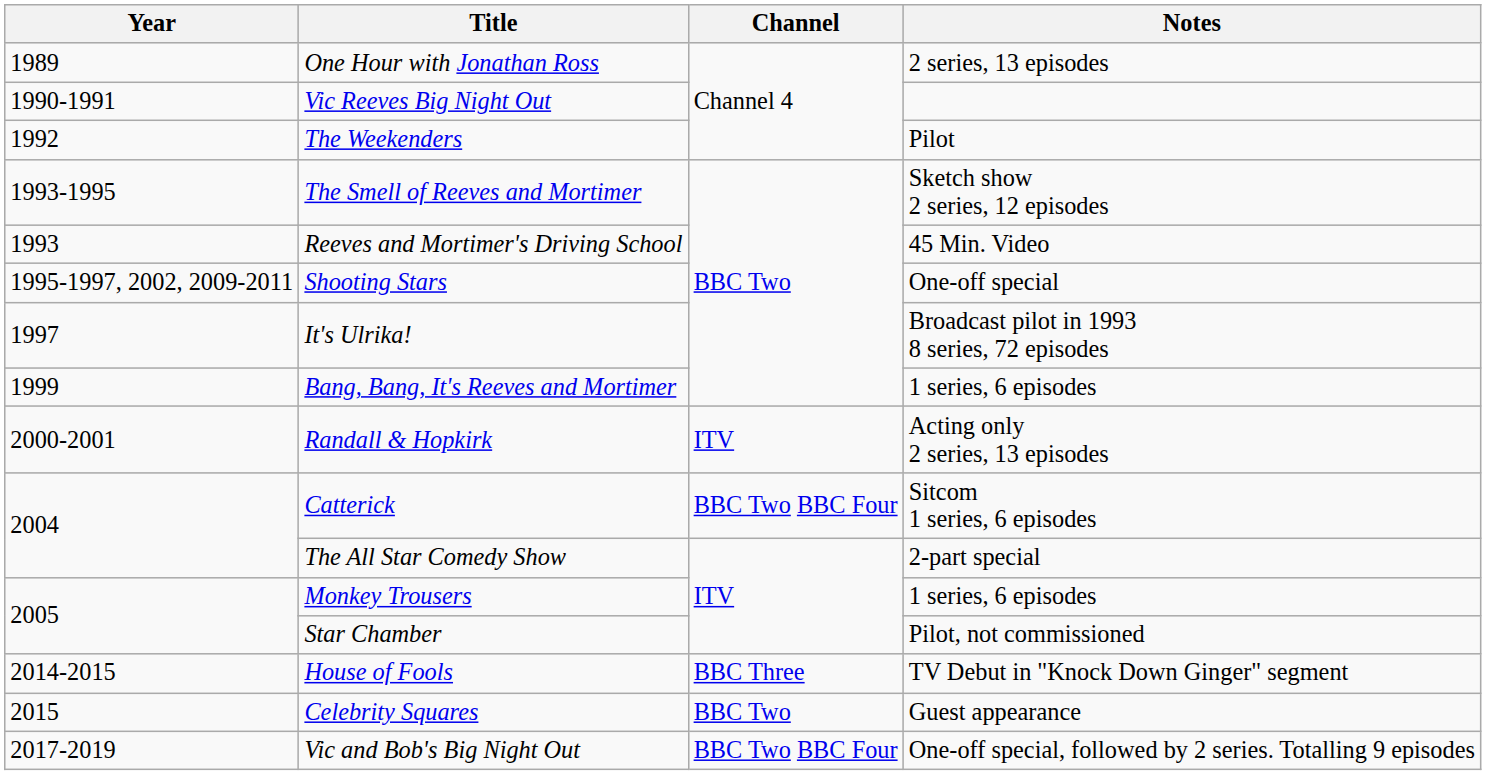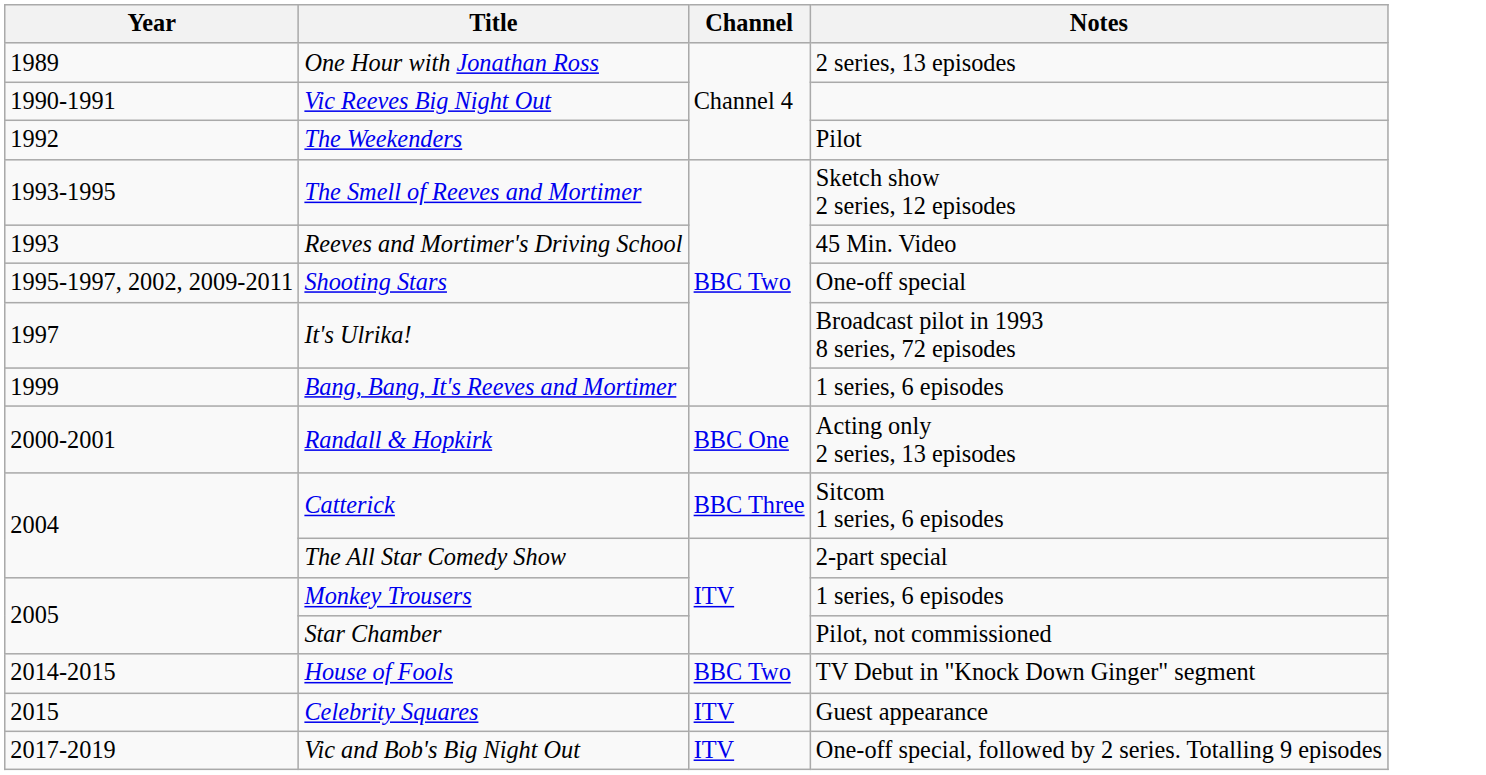 <table class="wikitable">
 <tr>
 <th>Year</th>
 <th>Title</th>
 <th>Channel</th>
 <th>Notes</th>
 </tr>
 <tr>
 <td>1989</td>
 <td><em>One Hour with <a href='#'>Jonathan Ross</a></em></td>
 <td rowspan="3">Channel 4</td>
 <td>2 series, 13 episodes</td>
 </tr>
 <tr>
 <td>1990-1991</td>
 <td><em><a href='#'>Vic Reeves Big Night Out</a></em></td>
 <td></td>
 </tr>
 <tr>
 <td>1992</td>
 <td><em><a href='#'>The Weekenders</a></em></td>
 <td>Pilot</td>
 </tr>
 <tr>
 <td>1993-1995</td>
 <td><em><a href='#'>The Smell of Reeves and Mortimer</a></em></td>
 <td rowspan="5"><a href='#'>BBC Two</a></td>
 <td>Sketch show<br>2 series, 12 episodes</td>
 </tr>
 <tr>
 <td>1993</td>
 <td><em>Reeves and Mortimer's Driving School</em></td>
 <td>45 Min. Video</td>
 </tr>
 <tr>
 <td>1995-1997, 2002, 2009-2011</td>
 <td><em><a href='#'>Shooting Stars</a></em></td>
 <td>One-off special</td>
 </tr>
 <tr>
 <td>1997</td>
 <td><em>It's Ulrika!</em></td>
 <td>Broadcast pilot in 1993<br>8 series, 72 episodes</td>
 </tr>
 <tr>
 <td>1999</td>
 <td><em><a href='#'>Bang, Bang, It's Reeves and Mortimer</a></em></td>
 <td>1 series, 6 episodes</td>
 </tr>
 <tr>
 <td>2000-2001</td>
 <td><em><a href='#'>Randall & Hopkirk</a></em></td>
-<td><a href='#'>ITV</a></td>
+<td><a href='#'>BBC One</a></td>
 <td>Acting only<br>2 series, 13 episodes</td>
 </tr>
 <tr>
 <td rowspan="2">2004</td>
 <td><em><a href='#'>Catterick</a></em></td>
-<td><a href='#'>BBC Two</a> <a href='#'>BBC Four</a></td>
+<td><a href='#'>BBC Three</a></td>
 <td>Sitcom<br>1 series, 6 episodes</td>
 </tr>
 <tr>
 <td><em>The All Star Comedy Show</em></td>
 <td rowspan="3"><a href='#'>ITV</a></td>
 <td>2-part special</td>
 </tr>
 <tr>
 <td rowspan="2">2005</td>
 <td><em><a href='#'>Monkey Trousers</a></em></td>
 <td>1 series, 6 episodes</td>
 </tr>
 <tr>
 <td><em>Star Chamber</em></td>
 <td>Pilot, not commissioned</td>
 </tr>
 <tr>
 <td>2014-2015</td>
 <td><em><a href='#'>House of Fools</a></em></td>
-<td><a href='#'>BBC Three</a></td>
+<td><a href='#'>BBC Two</a></td>
 <td>TV Debut in "Knock Down Ginger" segment</td>
 </tr>
 <tr>
 <td>2015</td>
 <td><em><a href='#'>Celebrity Squares</a></em></td>
-<td><a href='#'>BBC Two</a></td>
+<td><a href='#'>ITV</a></td>
 <td>Guest appearance</td>
 </tr>
 <tr>
 <td>2017-2019</td>
 <td><em>Vic and Bob's Big Night Out</em></td>
-<td><a href='#'>BBC Two</a> <a href='#'>BBC Four</a></td>
+<td><a href='#'>ITV</a></td>
 <td>One-off special, followed by 2 series. Totalling 9 episodes</td>
 </tr>
 </table>
